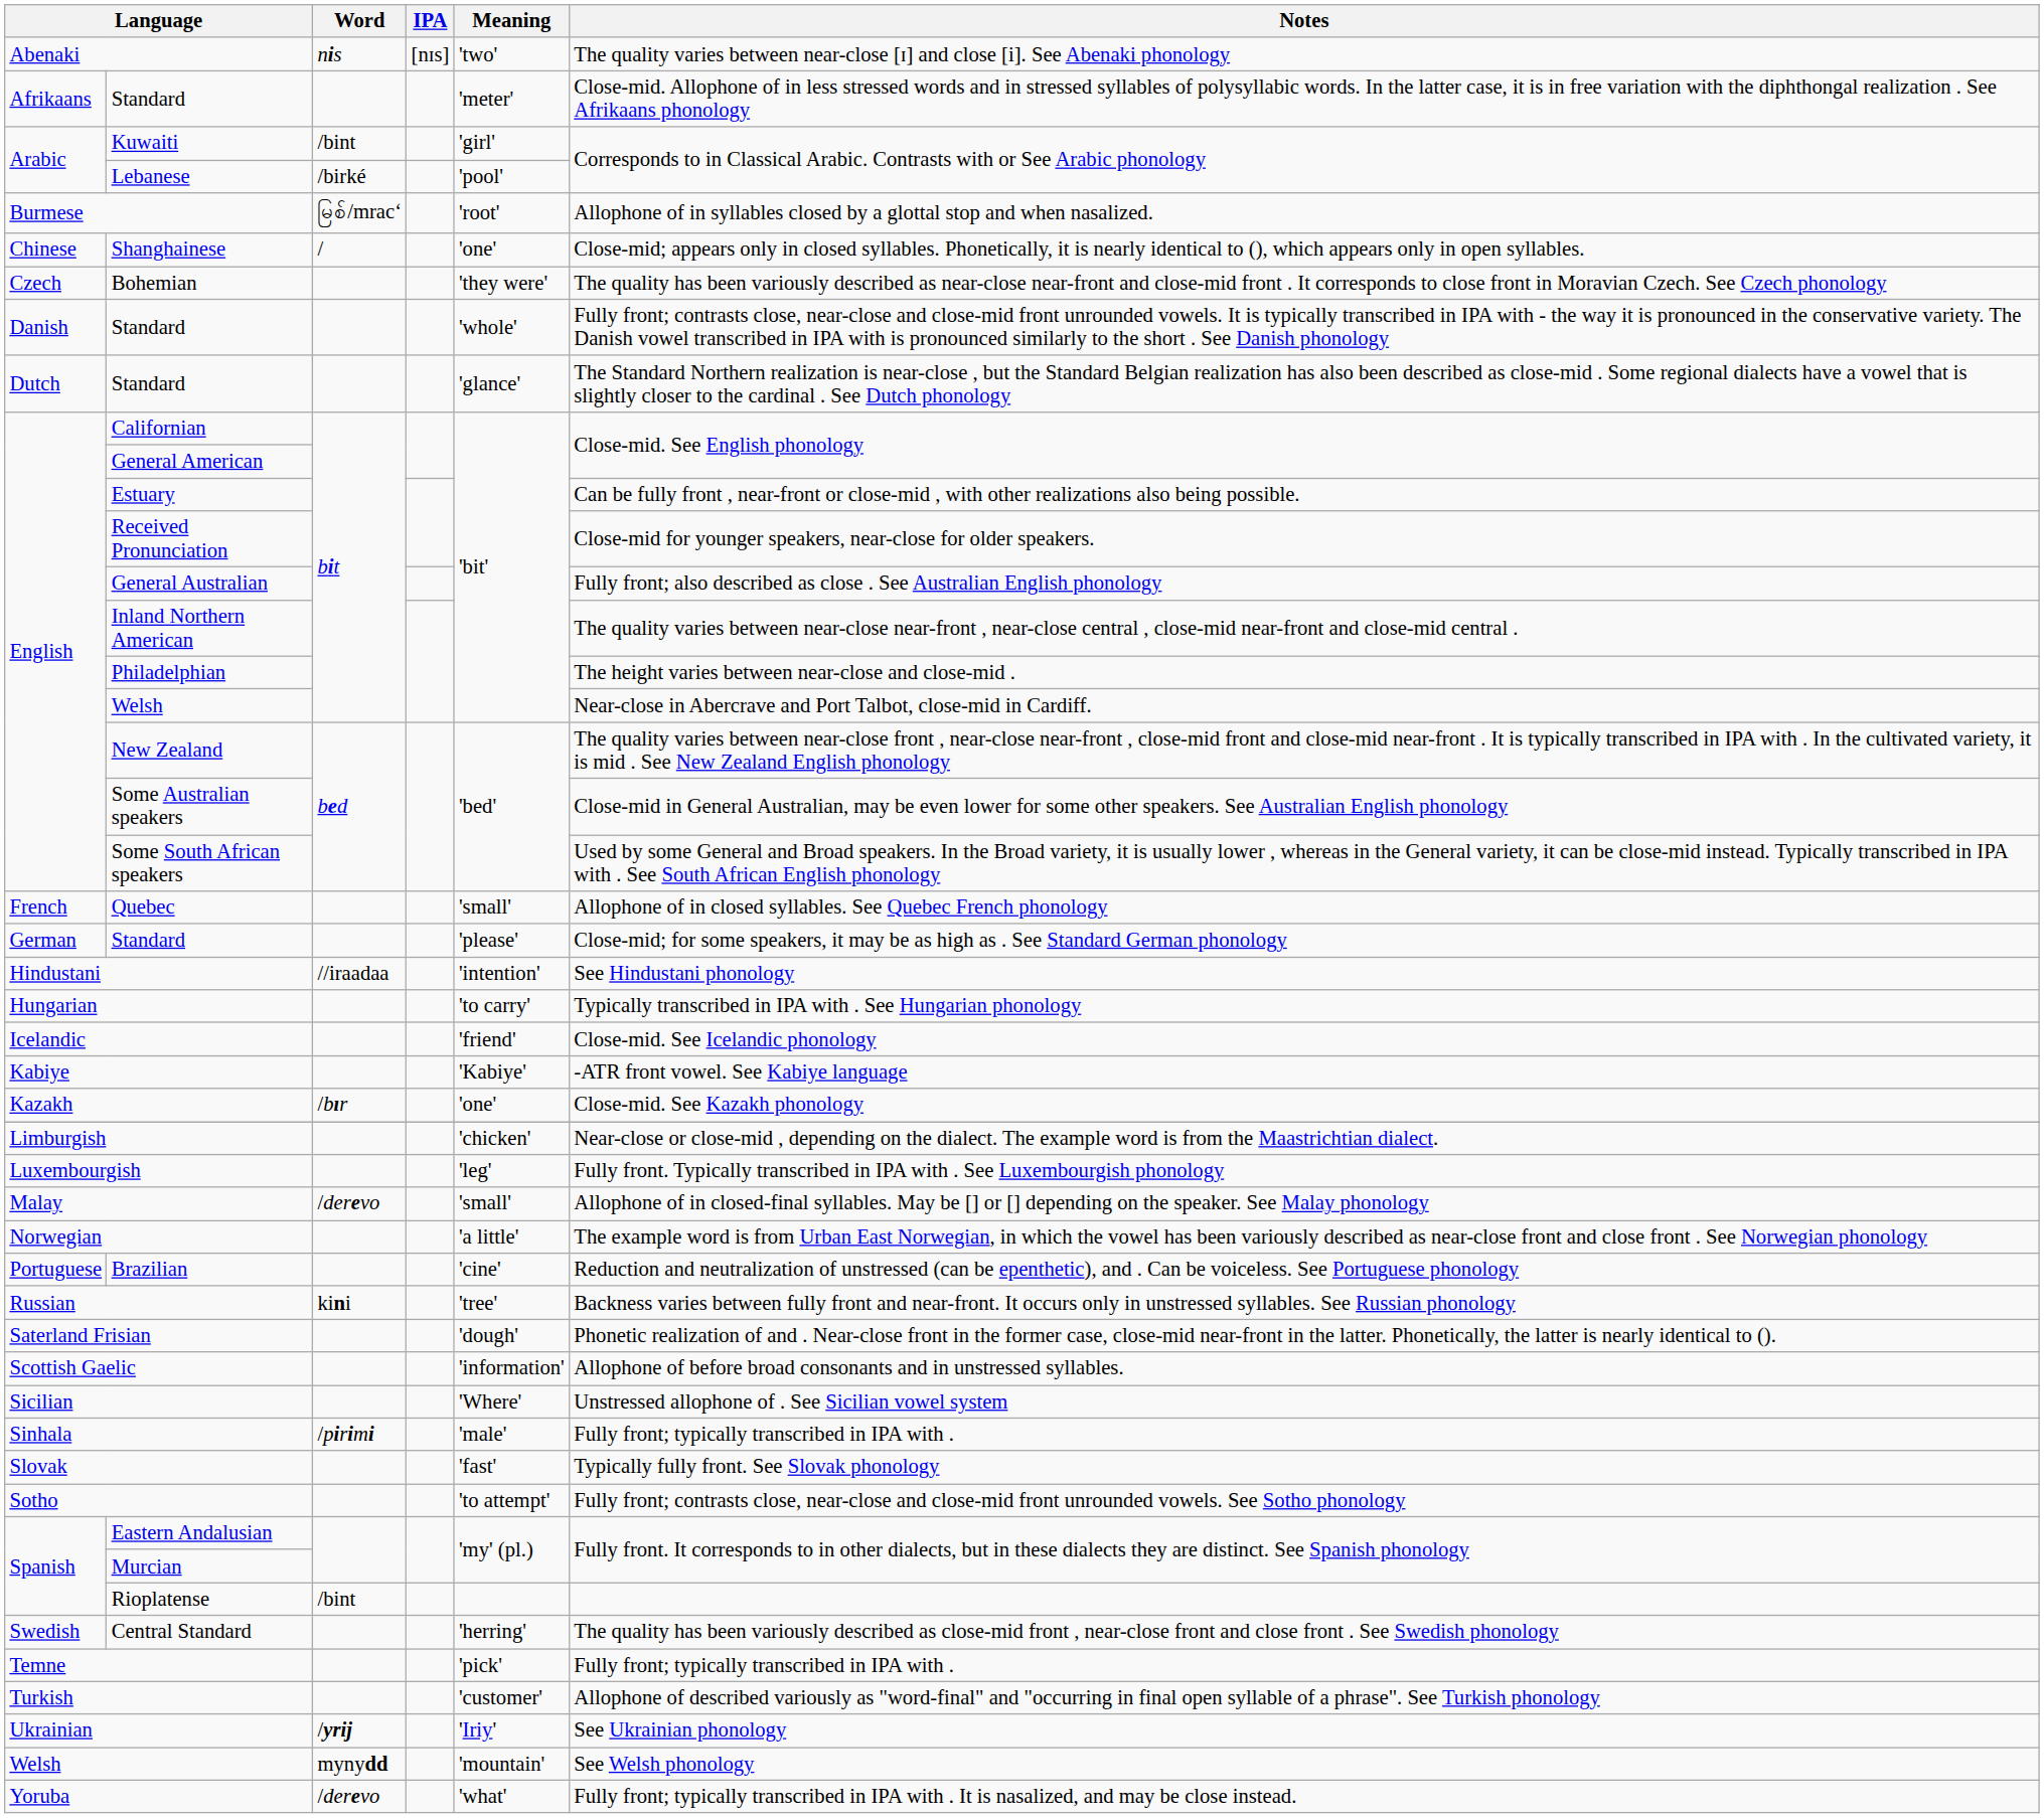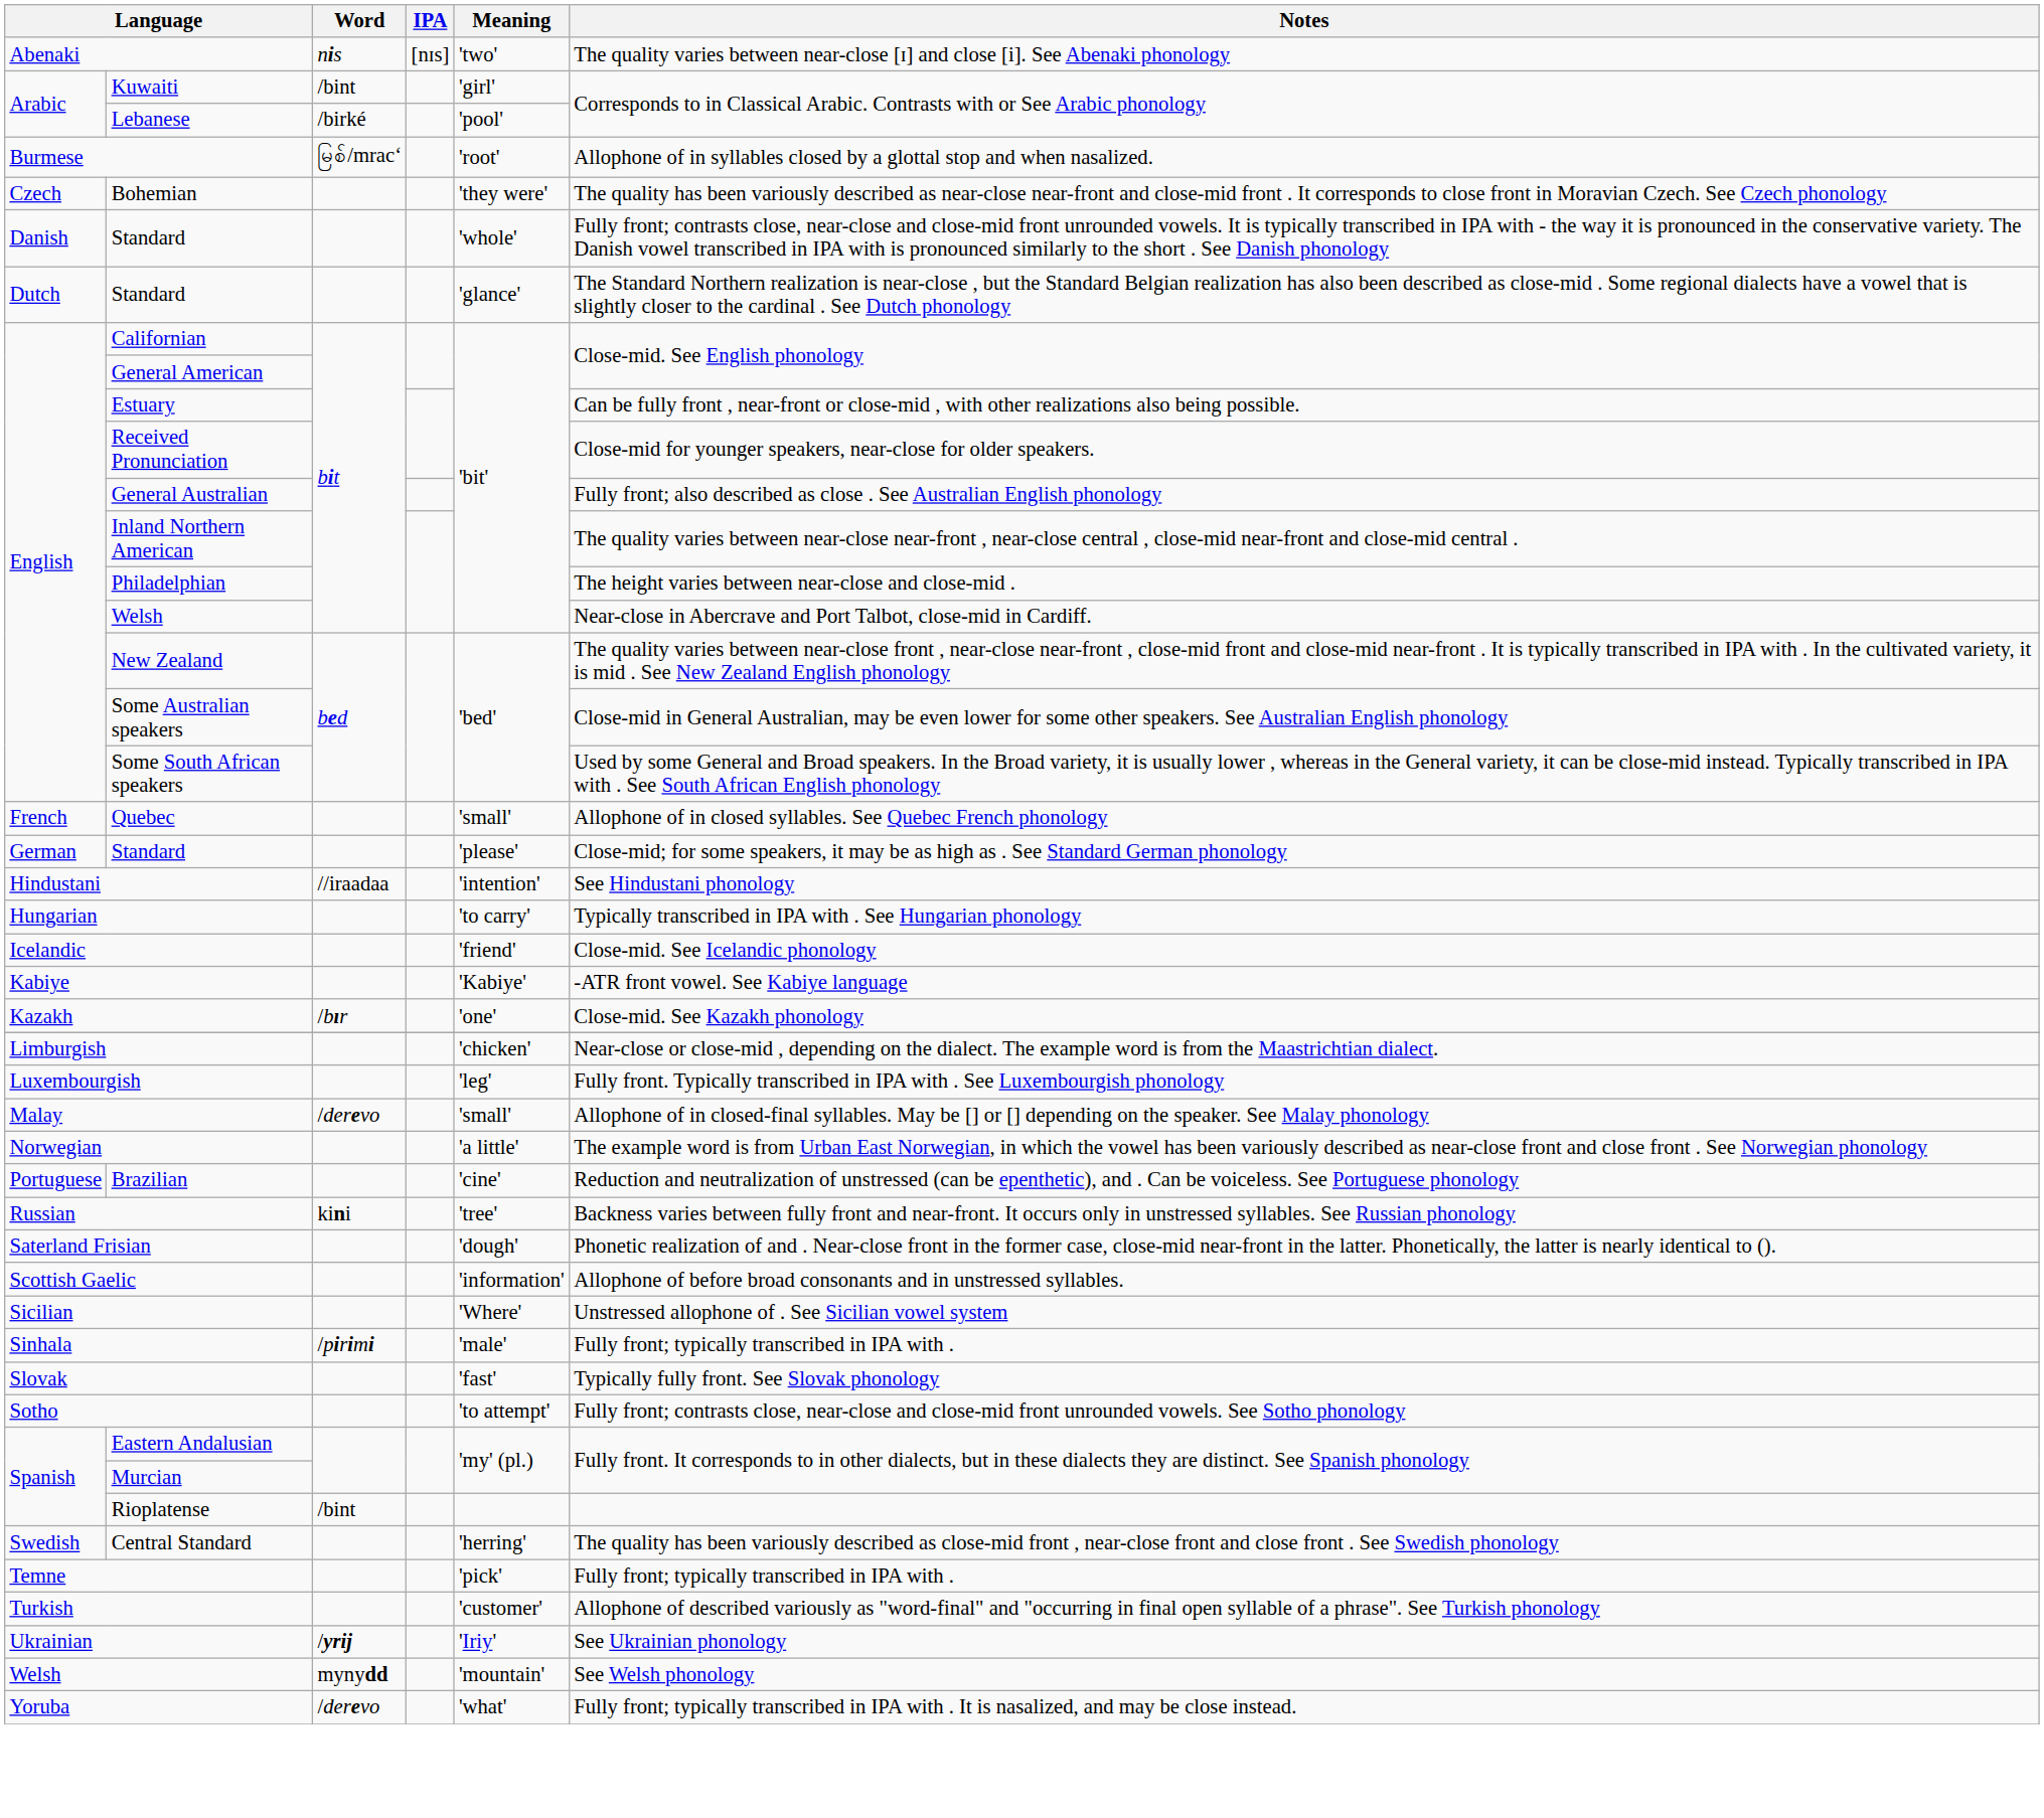 <table class="wikitable" style="clear: both;">
 <tr>
 <th colspan="2">Language</th>
 <th>Word</th>
 <th><a href='#'>IPA</a></th>
 <th>Meaning</th>
 <th>Notes</th>
 </tr>
 <tr>
 <td colspan="2"><a href='#'>Abenaki</a></td>
 <td><em>n<strong>i</strong>s</em></td>
 <td>[nɪs]</td>
 <td>'two'</td>
 <td>The quality varies between near-close [ɪ] and close [i]. See <a href='#'>Abenaki phonology</a></td>
-</tr>
-<tr>
-<td><a href='#'>Afrikaans</a></td>
-<td>Standard</td>
-<td></td>
-<td></td>
-<td>'meter'</td>
-<td>Close-mid. Allophone of  in less stressed words and in stressed syllables of polysyllabic words. In the latter case, it is in free variation with the diphthongal realization . See <a href='#'>Afrikaans phonology</a></td>
 </tr>
 <tr>
 <td rowspan="2"><a href='#'>Arabic</a></td>
 <td><a href='#'>Kuwaiti</a></td>
 <td>/bint</td>
 <td></td>
 <td>'girl'</td>
 <td rowspan="2">Corresponds to  in Classical Arabic. Contrasts with  or  See <a href='#'>Arabic phonology</a></td>
 </tr>
 <tr>
 <td><a href='#'>Lebanese</a></td>
 <td>/birké</td>
 <td></td>
 <td>'pool'</td>
 </tr>
 <tr>
 <td colspan="2"><a href='#'>Burmese</a></td>
 <td>မြစ်/mracʻ</td>
 <td></td>
 <td>'root'</td>
 <td>Allophone of  in syllables closed by a glottal stop and when nasalized.</td>
-</tr>
-<tr>
-<td><a href='#'>Chinese</a></td>
-<td><a href='#'>Shanghainese</a></td>
-<td> / </td>
-<td></td>
-<td>'one'</td>
-<td>Close-mid; appears only in closed syllables. Phonetically, it is nearly identical to  (), which appears only in open syllables.</td>
 </tr>
 <tr>
 <td><a href='#'>Czech</a></td>
 <td>Bohemian</td>
 <td></td>
 <td></td>
 <td>'they were'</td>
 <td>The quality has been variously described as near-close near-front  and close-mid front . It corresponds to close front  in Moravian Czech. See <a href='#'>Czech phonology</a></td>
 </tr>
 <tr h>
 <td><a href='#'>Danish</a></td>
 <td>Standard</td>
 <td></td>
 <td></td>
 <td>'whole'</td>
 <td>Fully front; contrasts close, near-close and close-mid front unrounded vowels. It is typically transcribed in IPA with  - the way it is pronounced in the conservative variety. The Danish vowel transcribed in IPA with  is pronounced similarly to the short . See <a href='#'>Danish phonology</a></td>
 </tr>
 <tr>
 <td><a href='#'>Dutch</a></td>
 <td>Standard</td>
 <td></td>
 <td></td>
 <td>'glance'</td>
 <td>The Standard Northern realization is near-close , but the Standard Belgian realization has also been described as close-mid . Some regional dialects have a vowel that is slightly closer to the cardinal . See <a href='#'>Dutch phonology</a></td>
 </tr>
 <tr>
 <td rowspan="11"><a href='#'>English</a></td>
 <td><a href='#'>Californian</a></td>
 <td rowspan="8"><em><a href='#'>b<strong>i</strong>t</a></em></td>
 <td rowspan="2"></td>
 <td rowspan="8">'bit'</td>
 <td rowspan="2">Close-mid. See <a href='#'>English phonology</a></td>
 </tr>
 <tr>
 <td><a href='#'>General American</a></td>
 </tr>
 <tr>
 <td><a href='#'>Estuary</a></td>
 <td rowspan="2"></td>
 <td>Can be fully front , near-front  or close-mid , with other realizations also being possible.</td>
 </tr>
 <tr>
 <td><a href='#'>Received Pronunciation</a></td>
 <td>Close-mid  for younger speakers, near-close  for older speakers.</td>
 </tr>
 <tr>
 <td><a href='#'>General Australian</a></td>
 <td></td>
 <td>Fully front; also described as close . See <a href='#'>Australian English phonology</a></td>
 </tr>
 <tr>
 <td><a href='#'>Inland Northern American</a></td>
 <td rowspan="3"></td>
 <td>The quality varies between near-close near-front , near-close central , close-mid near-front  and close-mid central .</td>
 </tr>
 <tr>
 <td><a href='#'>Philadelphian</a></td>
 <td>The height varies between near-close  and close-mid .</td>
 </tr>
 <tr>
 <td><a href='#'>Welsh</a></td>
 <td>Near-close  in Abercrave and Port Talbot, close-mid  in Cardiff.</td>
 </tr>
 <tr>
 <td><a href='#'>New Zealand</a></td>
 <td rowspan="3"><em><a href='#'>b<strong>e</strong>d</a></em></td>
 <td rowspan="3"></td>
 <td rowspan="3">'bed'</td>
 <td>The quality varies between near-close front , near-close near-front , close-mid front  and close-mid near-front . It is typically transcribed in IPA with . In the cultivated variety, it is mid . See <a href='#'>New Zealand English phonology</a></td>
 </tr>
 <tr>
 <td>Some <a href='#'>Australian</a> speakers</td>
 <td>Close-mid  in General Australian, may be even lower for some other speakers. See <a href='#'>Australian English phonology</a></td>
 </tr>
 <tr>
 <td>Some <a href='#'>South African</a> speakers</td>
 <td>Used by some General and Broad speakers. In the Broad variety, it is usually lower , whereas in the General variety, it can be close-mid  instead. Typically transcribed in IPA with . See <a href='#'>South African English phonology</a></td>
 </tr>
 <tr>
 <td><a href='#'>French</a></td>
 <td><a href='#'>Quebec</a></td>
 <td></td>
 <td></td>
 <td>'small'</td>
 <td>Allophone of  in closed syllables. See <a href='#'>Quebec French phonology</a></td>
 </tr>
 <tr>
 <td><a href='#'>German</a></td>
 <td><a href='#'>Standard</a></td>
 <td></td>
 <td></td>
 <td>'please'</td>
 <td>Close-mid; for some speakers, it may be as high as . See <a href='#'>Standard German phonology</a></td>
 </tr>
 <tr>
 <td colspan="2"><a href='#'>Hindustani</a></td>
 <td>//iraadaa</td>
 <td></td>
 <td>'intention'</td>
 <td>See <a href='#'>Hindustani phonology</a></td>
 </tr>
 <tr>
 <td colspan="2"><a href='#'>Hungarian</a></td>
 <td></td>
 <td></td>
 <td>'to carry'</td>
 <td>Typically transcribed in IPA with . See <a href='#'>Hungarian phonology</a></td>
 </tr>
 <tr>
 <td colspan="2"><a href='#'>Icelandic</a></td>
 <td></td>
 <td></td>
 <td>'friend'</td>
 <td>Close-mid. See <a href='#'>Icelandic phonology</a></td>
 </tr>
 <tr>
 <td colspan="2"><a href='#'>Kabiye</a></td>
 <td></td>
 <td></td>
 <td>'Kabiye'</td>
 <td>-ATR front vowel. See <a href='#'>Kabiye language</a></td>
 </tr>
 <tr>
 <td colspan="2"><a href='#'>Kazakh</a></td>
 <td>/<em>b<strong>ı</strong>r</em></td>
 <td></td>
 <td>'one'</td>
 <td>Close-mid. See <a href='#'>Kazakh phonology</a></td>
 </tr>
 <tr>
 </tr>
 <tr>
 <td colspan="2"><a href='#'>Limburgish</a></td>
 <td></td>
 <td></td>
 <td>'chicken'</td>
 <td>Near-close  or close-mid , depending on the dialect. The example word is from the <a href='#'>Maastrichtian dialect</a>.</td>
 </tr>
 <tr>
 <td colspan="2"><a href='#'>Luxembourgish</a></td>
 <td></td>
 <td></td>
 <td>'leg'</td>
 <td>Fully front. Typically transcribed in IPA with . See <a href='#'>Luxembourgish phonology</a></td>
 </tr>
 <tr>
 <td colspan="2"><a href='#'>Malay</a></td>
 <td>/<em>der<strong>e</strong>vo</em></td>
 <td></td>
 <td>'small'</td>
 <td>Allophone of  in closed-final syllables. May be [] or [] depending on the speaker. See <a href='#'>Malay phonology</a></td>
 </tr>
 <tr>
 <td colspan="2"><a href='#'>Norwegian</a></td>
 <td></td>
 <td></td>
 <td>'a little'</td>
 <td>The example word is from <a href='#'>Urban East Norwegian</a>, in which the vowel has been variously described as near-close front  and close front . See <a href='#'>Norwegian phonology</a></td>
 </tr>
 <tr>
 <td><a href='#'>Portuguese</a></td>
 <td><a href='#'>Brazilian</a></td>
 <td></td>
 <td></td>
 <td>'cine'</td>
 <td>Reduction and neutralization of unstressed  (can be <a href='#'>epenthetic</a>),  and . Can be voiceless. See <a href='#'>Portuguese phonology</a></td>
 </tr>
 <tr>
 <td colspan="2"><a href='#'>Russian</a></td>
 <td></em>k</strong>i<strong>n</strong>i</em></strong></td>
 <td></td>
 <td>'tree'</td>
 <td>Backness varies between fully front and near-front. It occurs only in unstressed syllables. See <a href='#'>Russian phonology</a></td>
 </tr>
 <tr>
 <td colspan="2"><a href='#'>Saterland Frisian</a></td>
 <td></td>
 <td></td>
 <td>'dough'</td>
 <td>Phonetic realization of  and . Near-close front  in the former case, close-mid near-front  in the latter. Phonetically, the latter is nearly identical to  ().</td>
 </tr>
 <tr>
 <td colspan="2"><a href='#'>Scottish Gaelic</a></td>
 <td></td>
 <td></td>
 <td>'information'</td>
 <td>Allophone of  before broad consonants and in unstressed syllables.</td>
 </tr>
 <tr>
 <td colspan="2"><a href='#'>Sicilian</a></td>
 <td></td>
 <td></td>
 <td>'Where'</td>
 <td>Unstressed allophone of . See <a href='#'>Sicilian vowel system</a></td>
 </tr>
 <tr>
 <td colspan="2"><a href='#'>Sinhala</a></td>
 <td>/<em>p<strong>i</strong>r<strong>i</strong>m<strong>i<strong><em></td>
 <td></td>
 <td>'male'</td>
 <td>Fully front; typically transcribed in IPA with .</td>
 </tr>
 <tr>
 <td colspan="2"><a href='#'>Slovak</a></td>
 <td></td>
 <td></td>
 <td>'fast'</td>
 <td>Typically fully front. See <a href='#'>Slovak phonology</a></td>
 </tr>
 <tr>
 <td colspan="2"><a href='#'>Sotho</a></td>
 <td></td>
 <td></td>
 <td>'to attempt'</td>
 <td>Fully front; contrasts close, near-close and close-mid front unrounded vowels. See <a href='#'>Sotho phonology</a></td>
 </tr>
 <tr>
 <td rowspan="3"><a href='#'>Spanish</a></td>
 <td><a href='#'>Eastern Andalusian</a></td>
 <td rowspan="2"></td>
 <td rowspan="2"></td>
 <td rowspan="2">'my' (pl.)</td>
 <td rowspan="2">Fully front. It corresponds to  in other dialects, but in these dialects they are distinct. See <a href='#'>Spanish phonology</a></td>
 </tr>
 <tr>
 <td><a href='#'>Murcian</a></td>
 </tr>
 <tr>
 <td>Rioplatense</td>
 <td>/bint</td>
 <td></td>
 <td></td>
 <td></td>
 </tr>
 <tr>
 <td><a href='#'>Swedish</a></td>
 <td>Central Standard</td>
 <td></td>
 <td></td>
 <td>'herring'</td>
 <td>The quality has been variously described as close-mid front , near-close front  and close front . See <a href='#'>Swedish phonology</a></td>
 </tr>
 <tr>
 <td colspan="2"><a href='#'>Temne</a></td>
 <td></td>
 <td></td>
 <td>'pick'</td>
 <td>Fully front; typically transcribed in IPA with .</td>
 </tr>
 <tr>
 <td colspan="2"><a href='#'>Turkish</a></td>
 <td></td>
 <td></td>
 <td>'customer'</td>
 <td>Allophone of  described variously as "word-final" and "occurring in final open syllable of a phrase". See <a href='#'>Turkish phonology</a></td>
 </tr>
 <tr>
 <td colspan="2"><a href='#'>Ukrainian</a></td>
 <td>/<strong><em>y<strong>rij<em></td>
 <td></td>
 <td>'<a href='#'>Iriy</a>'</td>
 <td>See <a href='#'>Ukrainian phonology</a></td>
 </tr>
 <tr>
 <td colspan="2"><a href='#'>Welsh</a></td>
 <td></em>myn</strong>y<strong>dd<em></td>
 <td></td>
 <td>'mountain'</td>
 <td>See <a href='#'>Welsh phonology</a></td>
 </tr>
 <tr>
 <td colspan="2"><a href='#'>Yoruba</a></td>
 <td>/<em>der<strong>e</strong>vo</em></td>
 <td></td>
 <td>'what'</td>
 <td>Fully front; typically transcribed in IPA with . It is nasalized, and may be close  instead.</td>
 </tr>
 </table>
